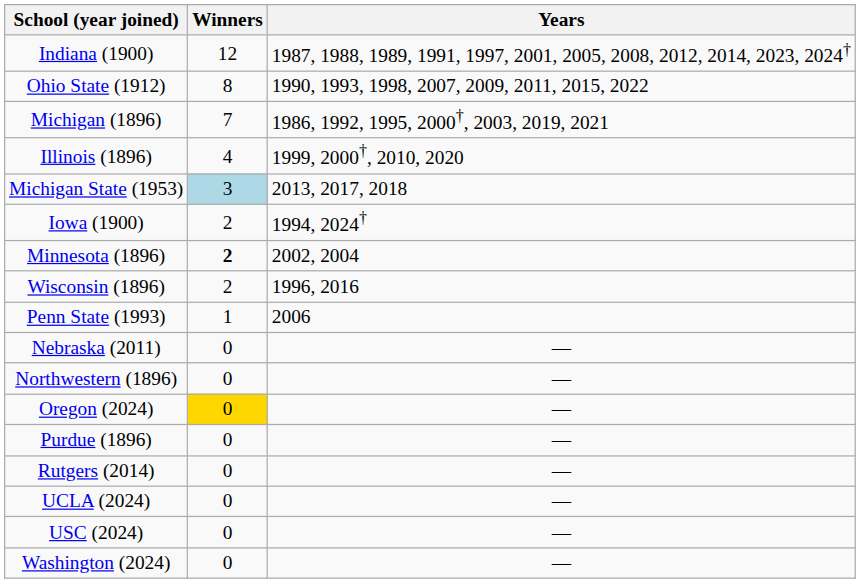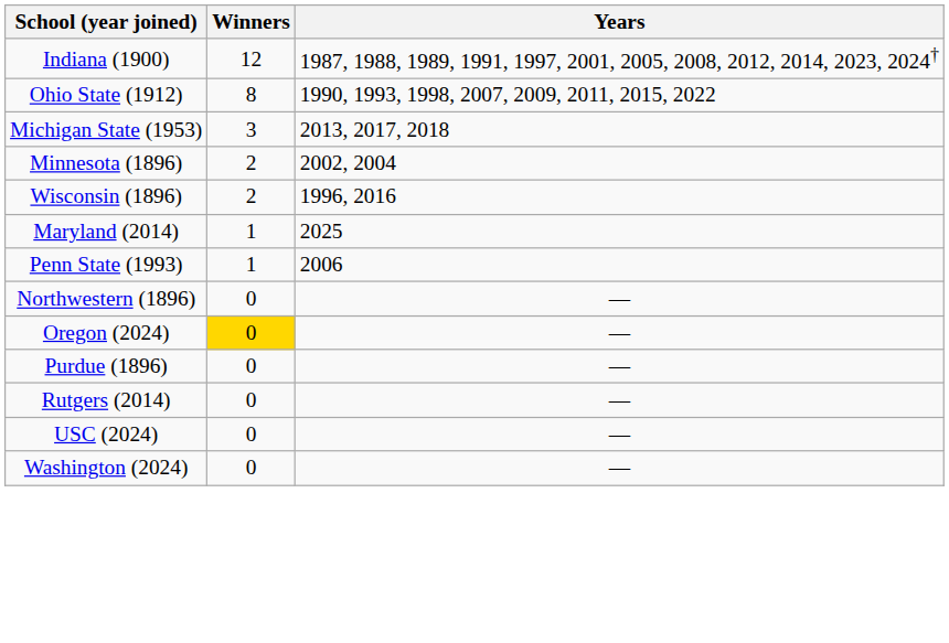 <table class="wikitable">
 <tr>
 <th>School (year joined)</th>
 <th>Winners</th>
 <th>Years</th>
 </tr>
 <tr align="center">
 <td><a href='#'>Indiana</a> (1900)</td>
 <td>12</td>
 <td align="left">1987, 1988, 1989, 1991, 1997, 2001, 2005, 2008, 2012, 2014, 2023, 2024<sup>†</sup></td>
 </tr>
 <tr align="center">
 <td><a href='#'>Ohio State</a> (1912)</td>
 <td>8</td>
 <td align="left">1990, 1993, 1998, 2007, 2009, 2011, 2015, 2022</td>
 </tr>
 <tr align="center">
-<td><a href='#'>Michigan</a> (1896)</td>
-<td>7</td>
-<td align="left">1986, 1992, 1995, 2000<sup>†</sup>, 2003, 2019, 2021</td>
-</tr>
-<tr align="center">
-<td><a href='#'>Illinois</a> (1896)</td>
-<td>4</td>
-<td align="left">1999, 2000<sup>†</sup>, 2010, 2020</td>
-</tr>
-<tr align="center">
 <td><a href='#'>Michigan State</a> (1953)</td>
-<td style="background: lightblue;">3</td>
+<td>3</td>
 <td align="left">2013, 2017, 2018</td>
 </tr>
 <tr align="center">
-<td><a href='#'>Iowa</a> (1900)</td>
+<td><a href='#'>Minnesota</a> (1896)</td>
 <td>2</td>
-<td align="left">1994, 2024<sup>†</sup></td>
-</tr>
-<tr align="center">
-<td><a href='#'>Minnesota</a> (1896)</td>
-<td><strong>2</strong></td>
 <td align="left">2002, 2004</td>
 </tr>
 <tr align="center">
 <td><a href='#'>Wisconsin</a> (1896)</td>
 <td>2</td>
 <td align="left">1996, 2016</td>
 </tr>
 <tr align=center>
+<td><a href='#'>Maryland</a> (2014)</td>
+<td>1</td>
+<td align="left">2025</td>
+</tr>
+<tr align=center>
 <td><a href='#'>Penn State</a> (1993)</td>
 <td>1</td>
 <td align="left">2006</td>
-</tr>
-<tr align=center>
-<td><a href='#'>Nebraska</a> (2011)</td>
-<td>0</td>
-<td>—</td>
 </tr>
 <tr align=center>
 <td><a href='#'>Northwestern</a> (1896)</td>
 <td>0</td>
 <td>—</td>
 </tr>
 <tr align=center>
 <td><a href='#'>Oregon</a> (2024)</td>
 <td style="background: gold;">0</td>
 <td>—</td>
 </tr>
 <tr align="center">
 <td><a href='#'>Purdue</a> (1896)</td>
 <td>0</td>
 <td>—</td>
 </tr>
 <tr align=center>
 <td><a href='#'>Rutgers</a> (2014)</td>
 <td>0</td>
 <td>—</td>
 </tr>
 <tr align=center>
-<td><a href='#'>UCLA</a> (2024)</td>
-<td>0</td>
-<td>—</td>
-</tr>
-<tr align=center>
 <td><a href='#'>USC</a> (2024)</td>
 <td>0</td>
 <td>—</td>
 </tr>
 <tr align=center>
 <td><a href='#'>Washington</a> (2024)</td>
 <td>0</td>
 <td>—</td>
 </tr>
 </table>
